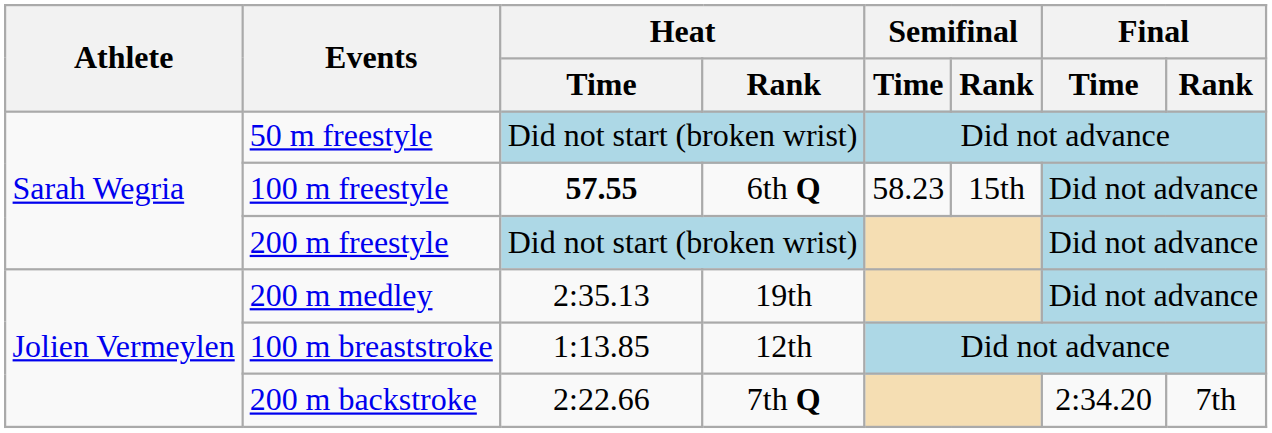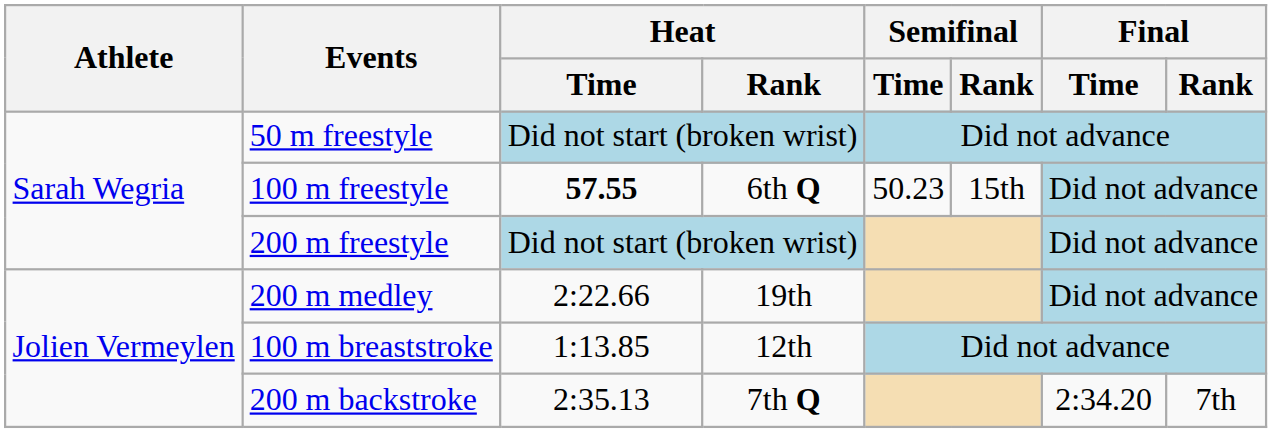 <table class=wikitable style="font-size:90%">
 <tr>
 <th rowspan="2">Athlete</th>
 <th rowspan="2">Events</th>
 <th colspan="2">Heat</th>
 <th colspan="2">Semifinal</th>
 <th colspan="2">Final</th>
 </tr>
 <tr>
 <th>Time</th>
 <th>Rank</th>
 <th>Time</th>
 <th>Rank</th>
 <th>Time</th>
 <th>Rank</th>
 </tr>
 <tr>
 <td rowspan="3"><a href='#'>Sarah Wegria</a></td>
 <td><a href='#'>50 m freestyle</a></td>
 <td align=center colspan="2" bgcolor="lightblue">Did not start (broken wrist)</td>
 <td align=center colspan="4" bgcolor="lightblue">Did not advance</td>
 </tr>
 <tr>
 <td><a href='#'>100 m freestyle</a></td>
 <td align="center"><strong>57.55</strong></td>
 <td align="center">6th <strong>Q</strong></td>
-<td align="center">58.23</td>
+<td align="center">50.23</td>
 <td align="center">15th</td>
 <td align=center colspan="2" bgcolor="lightblue">Did not advance</td>
 </tr>
 <tr>
 <td><a href='#'>200 m freestyle</a></td>
 <td align=center colspan="2" bgcolor="lightblue">Did not start (broken wrist)</td>
 <td colspan="2" bgcolor="wheat"></td>
 <td align=center colspan="2" bgcolor="lightblue">Did not advance</td>
 </tr>
 <tr>
 <td rowspan="3"><a href='#'>Jolien Vermeylen</a></td>
 <td><a href='#'>200 m medley</a></td>
-<td align="center">2:35.13</td>
+<td align="center">2:22.66</td>
 <td align="center">19th</td>
 <td colspan="2" bgcolor="wheat"></td>
 <td align=center colspan="2" bgcolor="lightblue">Did not advance</td>
 </tr>
 <tr>
 <td><a href='#'>100 m breaststroke</a></td>
 <td align="center">1:13.85</td>
 <td align="center">12th</td>
 <td align=center colspan="4" bgcolor="lightblue">Did not advance</td>
 </tr>
 <tr>
 <td><a href='#'>200 m backstroke</a></td>
-<td align="center">2:22.66</td>
+<td align="center">2:35.13</td>
 <td align="center">7th <strong>Q</strong></td>
 <td colspan="2" bgcolor="wheat"></td>
 <td align="center">2:34.20</td>
 <td align="center">7th</td>
 </tr>
 </table>
